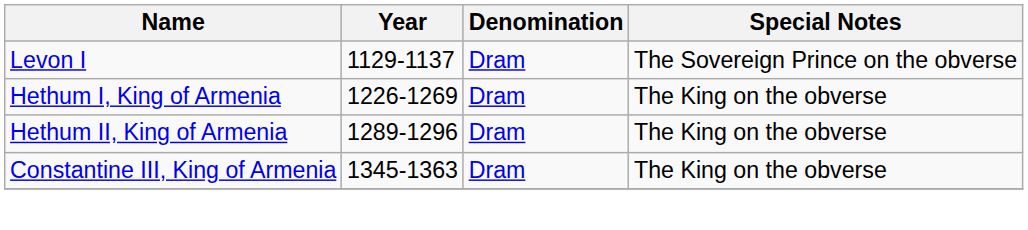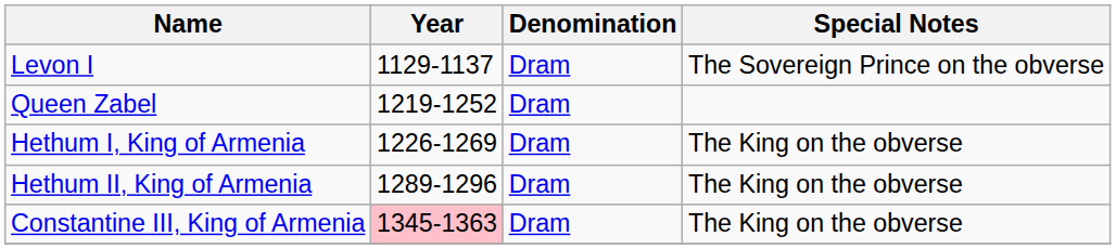 <table class="wikitable">
 <tr>
 <th>Name</th>
 <th>Year</th>
 <th>Denomination</th>
 <th>Special Notes</th>
 </tr>
 <tr>
 <td><a href='#'>Levon I</a></td>
 <td>1129-1137</td>
 <td><a href='#'>Dram</a></td>
 <td>The Sovereign Prince on the obverse</td>
+</tr>
+<tr>
+<td><a href='#'>Queen Zabel</a></td>
+<td>1219-1252</td>
+<td><a href='#'>Dram</a></td>
+<td></td>
 </tr>
 <tr>
 <td><a href='#'>Hethum I, King of Armenia</a></td>
 <td>1226-1269</td>
 <td><a href='#'>Dram</a></td>
 <td>The King on the obverse</td>
 </tr>
 <tr>
 <td><a href='#'>Hethum II, King of Armenia</a></td>
 <td>1289-1296</td>
 <td><a href='#'>Dram</a></td>
 <td>The King on the obverse</td>
 </tr>
 <tr>
 <td><a href='#'>Constantine III, King of Armenia</a></td>
-<td>1345-1363</td>
+<td style="background: pink;">1345-1363</td>
 <td><a href='#'>Dram</a></td>
 <td>The King on the obverse</td>
 </tr>
 <tr>
 </tr>
 </table>
